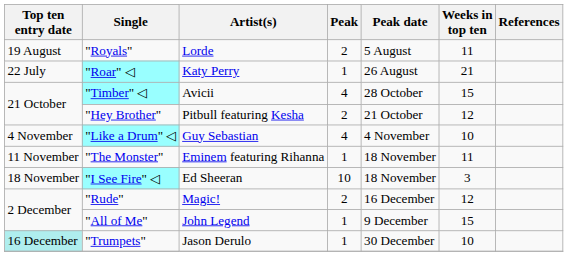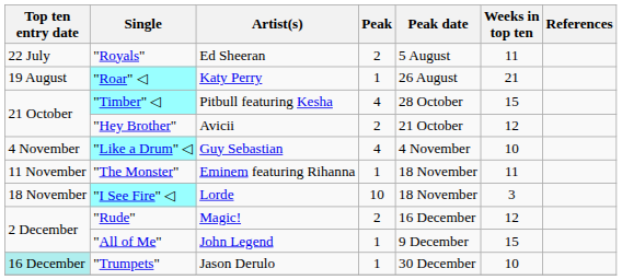 <table class="wikitable sortable">
 <tr>
 <th>Top ten<br>entry date</th>
 <th>Single</th>
 <th>Artist(s)</th>
 <th data-sort-type="number">Peak</th>
 <th>Peak date</th>
 <th data-sort-type="number">Weeks in<br>top ten</th>
 <th>References</th>
 </tr>
 <tr>
-<td>19 August</td>
+<td>22 July</td>
 <td>"<a href='#'>Royals</a>"</td>
-<td><a href='#'>Lorde</a></td>
+<td>Ed Sheeran</td>
 <td style="text-align:center;">2</td>
 <td>5 August</td>
 <td style="text-align:center;">11</td>
 <td style="text-align:center;"></td>
 </tr>
 <tr>
-<td>22 July</td>
+<td>19 August</td>
 <td style="background:#9ff;">"<a href='#'>Roar</a>" ◁</td>
 <td><a href='#'>Katy Perry</a></td>
 <td style="text-align:center;">1</td>
 <td>26 August</td>
 <td style="text-align:center;">21</td>
 <td style="text-align:center;"></td>
 </tr>
 <tr>
 <td rowspan=2>21 October</td>
 <td style="background:#9ff;">"<a href='#'>Timber</a>" ◁</td>
-<td>Avicii</td>
+<td>Pitbull featuring <a href='#'>Kesha</a></td>
 <td style="text-align:center;">4</td>
 <td>28 October</td>
 <td style="text-align:center;">15</td>
 <td style="text-align:center;"></td>
 </tr>
 <tr>
 <td>"<a href='#'>Hey Brother</a>"</td>
-<td>Pitbull featuring <a href='#'>Kesha</a></td>
+<td>Avicii</td>
 <td style="text-align:center;">2</td>
 <td>21 October</td>
 <td style="text-align:center;">12</td>
 <td style="text-align:center;"></td>
 </tr>
 <tr>
 <td>4 November</td>
 <td style="background:#9ff;">"<a href='#'>Like a Drum</a>" ◁</td>
 <td><a href='#'>Guy Sebastian</a></td>
 <td style="text-align:center;">4</td>
 <td>4 November</td>
 <td style="text-align:center;">10</td>
 <td style="text-align:center;"></td>
 </tr>
 <tr>
 <td>11 November</td>
 <td>"<a href='#'>The Monster</a>"</td>
 <td><a href='#'>Eminem</a> featuring Rihanna</td>
 <td style="text-align:center;">1</td>
 <td>18 November</td>
 <td style="text-align:center;">11</td>
 <td style="text-align:center;"></td>
 </tr>
 <tr>
 <td>18 November</td>
 <td style="background:#9ff;">"<a href='#'>I See Fire</a>" ◁</td>
-<td>Ed Sheeran</td>
+<td><a href='#'>Lorde</a></td>
 <td style="text-align:center;">10</td>
 <td>18 November</td>
 <td style="text-align:center;">3</td>
 <td style="text-align:center;"></td>
 </tr>
 <tr>
 <td rowspan=2>2 December</td>
 <td>"<a href='#'>Rude</a>"</td>
 <td><a href='#'>Magic!</a></td>
 <td style="text-align:center;">2</td>
 <td>16 December</td>
 <td style="text-align:center;">12</td>
 <td style="text-align:center;"></td>
 </tr>
 <tr>
 <td>"<a href='#'>All of Me</a>"</td>
 <td><a href='#'>John Legend</a></td>
 <td style="text-align:center;">1</td>
 <td>9 December</td>
 <td style="text-align:center;">15</td>
 <td style="text-align:center;"></td>
 </tr>
 <tr>
 <td style="background: paleturquoise;">16 December</td>
 <td>"<a href='#'>Trumpets</a>"</td>
 <td>Jason Derulo</td>
 <td style="text-align:center;">1</td>
 <td>30 December</td>
 <td style="text-align:center;">10</td>
 <td style="text-align:center;"></td>
 </tr>
 <tr>
 </tr>
 </table>
